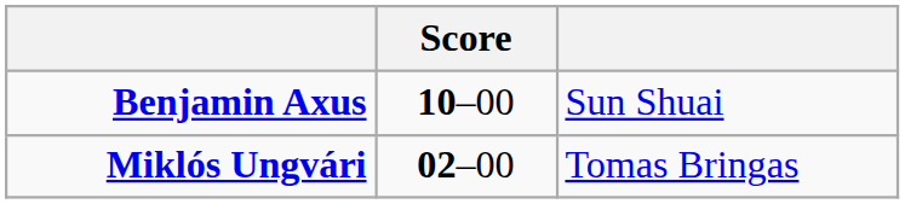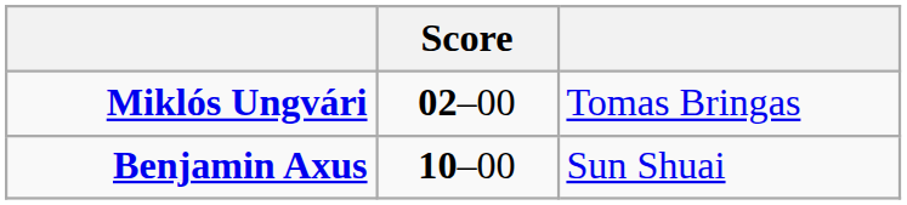 <table class="wikitable" style="text-align: center; font-size:90% ">
 <tr>
 <th align="right" width="130"></th>
 <th width="60">Score</th>
 <th align="left" width="120"></th>
 </tr>
 <tr>
+<td align=right><strong><a href='#'>Miklós Ungvári</a> </strong></td>
+<td align=center><strong>02</strong>–00</td>
+<td align=left> <a href='#'>Tomas Bringas</a></td>
+</tr>
+<tr>
 <td align=right><strong><a href='#'>Benjamin Axus</a> </strong></td>
 <td align=center><strong>10</strong>–00</td>
 <td align=left> <a href='#'>Sun Shuai</a></td>
 </tr>
-<tr>
-<td align=right><strong><a href='#'>Miklós Ungvári</a> </strong></td>
-<td align=center><strong>02</strong>–00</td>
-<td align=left> <a href='#'>Tomas Bringas</a></td>
-</tr>
 </table>
